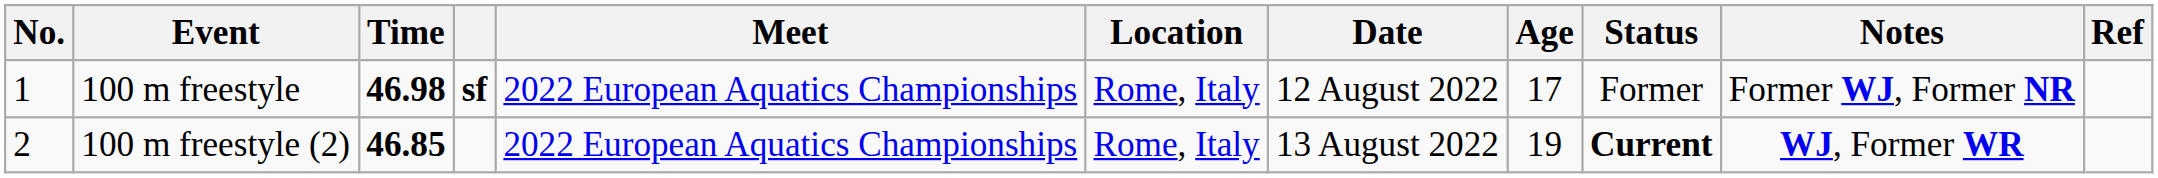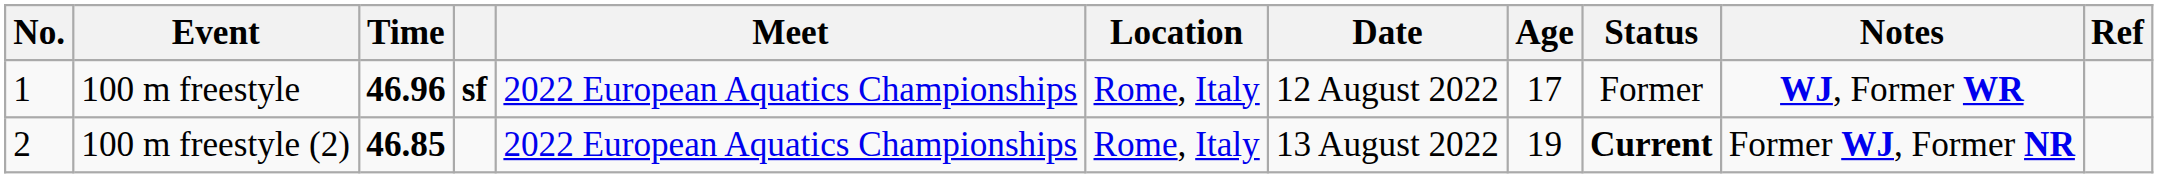 <table class="wikitable">
 <tr>
 <th>No.</th>
 <th>Event</th>
 <th>Time</th>
 <th></th>
 <th>Meet</th>
 <th>Location</th>
 <th>Date</th>
 <th>Age</th>
 <th>Status</th>
 <th>Notes</th>
 <th>Ref</th>
 </tr>
 <tr>
 <td>1</td>
 <td>100 m freestyle</td>
-<td style="text-align:center;"><strong>46.98</strong></td>
+<td style="text-align:center;"><strong>46.96</strong></td>
 <td><strong>sf</strong></td>
 <td><a href='#'>2022 European Aquatics Championships</a></td>
 <td><a href='#'>Rome</a>, <a href='#'>Italy</a></td>
 <td>12 August 2022</td>
 <td style="text-align:center;">17</td>
 <td style="text-align:center;">Former</td>
-<td style="text-align:center;">Former <strong><a href='#'>WJ</a></strong>, Former <strong><a href='#'>NR</a></strong></td>
+<td style="text-align:center;"><strong><a href='#'>WJ</a></strong>, Former <strong><a href='#'>WR</a></strong></td>
 <td style="text-align:center;"></td>
 </tr>
 <tr>
 <td>2</td>
 <td>100 m freestyle (2)</td>
 <td style="text-align:center;"><strong>46.85</strong></td>
 <td></td>
 <td><a href='#'>2022 European Aquatics Championships</a></td>
 <td><a href='#'>Rome</a>, <a href='#'>Italy</a></td>
 <td>13 August 2022</td>
 <td style="text-align:center;">19</td>
 <td style="text-align:center;"><strong>Current</strong></td>
-<td style="text-align:center;"><strong><a href='#'>WJ</a></strong>, Former <strong><a href='#'>WR</a></strong></td>
+<td style="text-align:center;">Former <strong><a href='#'>WJ</a></strong>, Former <strong><a href='#'>NR</a></strong></td>
 <td style="text-align:center;"></td>
 </tr>
 </table>
